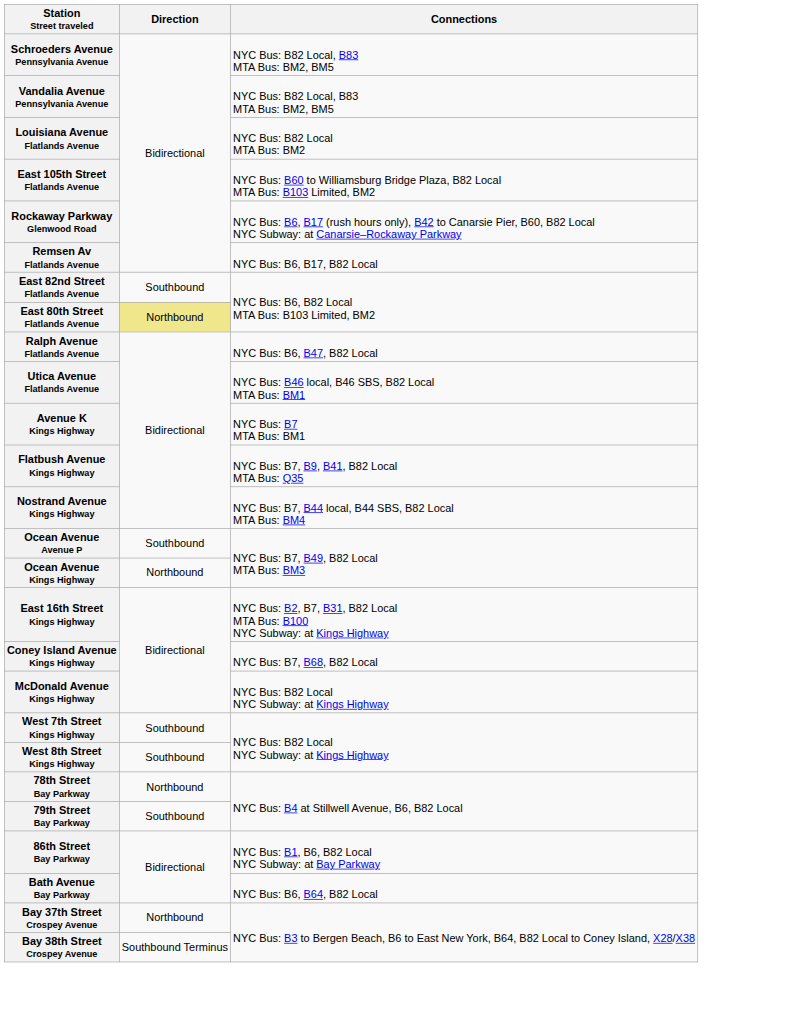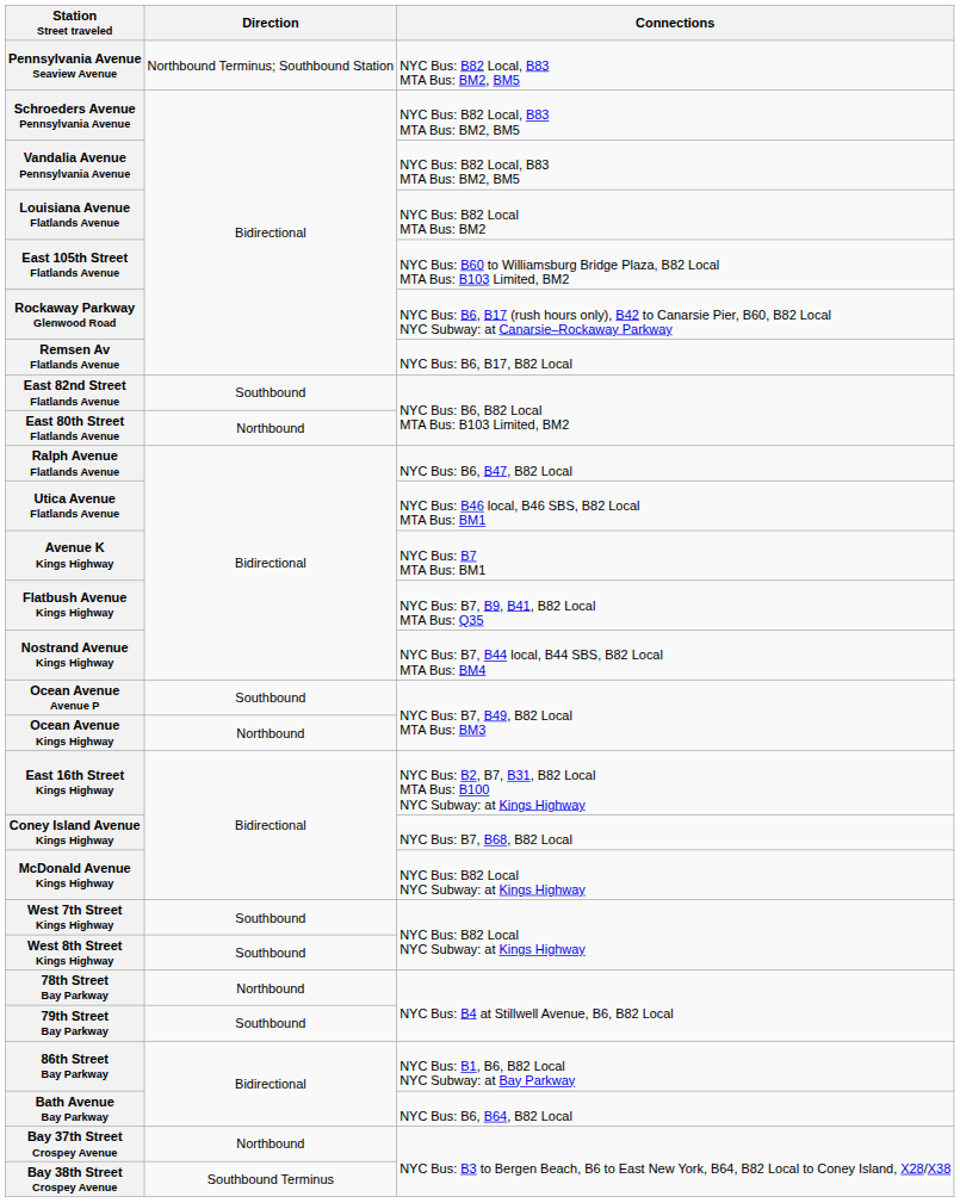 <table class="wikitable collapsible" style="font-size: 95%;">
 <tr>
 <th>Station<br><small>Street traveled</small></th>
 <th>Direction</th>
 <th>Connections</th>
+</tr>
+<tr>
+<th>Pennsylvania Avenue<br><small>Seaview Avenue</small></th>
+<td style="text-align:center;">Northbound Terminus; Southbound Station</td>
+<td><br>NYC Bus: <a href='#'>B82</a> Local, <a href='#'>B83</a><br>MTA Bus: <a href='#'>BM2</a>, <a href='#'>BM5</a></td>
 </tr>
 <tr>
 <th>Schroeders Avenue<br><small>Pennsylvania Avenue</small></th>
 <td rowspan="6" style="text-align:center;">Bidirectional</td>
 <td><br>NYC Bus: B82 Local, <a href='#'>B83</a><br>MTA Bus: BM2, BM5</td>
 </tr>
 <tr>
 <th>Vandalia Avenue<br><small>Pennsylvania Avenue</small></th>
 <td><br>NYC Bus: B82 Local, B83<br>MTA Bus: BM2, BM5</td>
 </tr>
 <tr>
 <th>Louisiana Avenue<br><small>Flatlands Avenue</small></th>
 <td><br>NYC Bus: B82 Local<br>MTA Bus: BM2</td>
 </tr>
 <tr>
 <th>East 105th Street<br><small>Flatlands Avenue</small></th>
 <td><br>NYC Bus: <a href='#'>B60</a> to Williamsburg Bridge Plaza, B82 Local<br>MTA Bus: <a href='#'>B103</a> Limited, BM2</td>
 </tr>
 <tr>
 <th>Rockaway Parkway<br><small>Glenwood Road</small></th>
 <td><br>NYC Bus: <a href='#'>B6</a>, <a href='#'>B17</a> (rush hours only), <a href='#'>B42</a> to Canarsie Pier, B60, B82 Local<br>NYC Subway:  at <a href='#'>Canarsie–Rockaway Parkway</a></td>
 </tr>
 <tr>
 <th>Remsen Av<br><small>Flatlands Avenue</small></th>
 <td><br>NYC Bus: B6, B17, B82 Local</td>
 </tr>
 <tr>
 <th>East 82nd Street<br><small>Flatlands Avenue</small></th>
 <td style="text-align:center;">Southbound</td>
 <td rowspan=2><br>NYC Bus: B6, B82 Local<br>MTA Bus: B103 Limited, BM2</td>
 </tr>
 <tr>
 <th>East 80th Street<br><small>Flatlands Avenue</small></th>
-<td style="background: khaki; text-align:center;">Northbound</td>
+<td style="text-align:center;">Northbound</td>
 </tr>
 <tr>
 <th>Ralph Avenue<br><small>Flatlands Avenue</small></th>
 <td rowspan="5" style="text-align:center;">Bidirectional</td>
 <td><br>NYC Bus: B6, <a href='#'>B47</a>, B82 Local</td>
 </tr>
 <tr>
 <th>Utica Avenue<br><small>Flatlands Avenue</small></th>
 <td><br>NYC Bus: <a href='#'>B46</a> local, B46 SBS, B82 Local<br>MTA Bus: <a href='#'>BM1</a></td>
 </tr>
 <tr>
 <th>Avenue K<br><small>Kings Highway</small></th>
 <td><br>NYC Bus: <a href='#'>B7</a><br>MTA Bus: BM1</td>
 </tr>
 <tr>
 <th>Flatbush Avenue<br><small>Kings Highway</small></th>
 <td><br>NYC Bus: B7, <a href='#'>B9</a>, <a href='#'>B41</a>, B82 Local<br>MTA Bus: <a href='#'>Q35</a></td>
 </tr>
 <tr>
 <th>Nostrand Avenue<br><small>Kings Highway</small></th>
 <td><br>NYC Bus: B7, <a href='#'>B44</a> local, B44 SBS, B82 Local<br>MTA Bus: <a href='#'>BM4</a></td>
 </tr>
 <tr>
 <th>Ocean Avenue<br><small>Avenue P</small></th>
 <td style="text-align:center;">Southbound</td>
 <td rowspan=2><br>NYC Bus: B7, <a href='#'>B49</a>, B82 Local<br>MTA Bus: <a href='#'>BM3</a></td>
 </tr>
 <tr>
 <th>Ocean Avenue<br><small>Kings Highway</small></th>
 <td style="text-align:center;">Northbound</td>
 </tr>
 <tr>
 <th>East 16th Street<br><small>Kings Highway</small></th>
 <td rowspan="3" style="text-align:center;">Bidirectional</td>
 <td><br>NYC Bus: <a href='#'>B2</a>, B7, <a href='#'>B31</a>, B82 Local<br>MTA Bus: <a href='#'>B100</a><br>NYC Subway:  at <a href='#'>Kings Highway</a></td>
 </tr>
 <tr>
 <th>Coney Island Avenue<br><small>Kings Highway</small></th>
 <td><br>NYC Bus: B7, <a href='#'>B68</a>, B82 Local</td>
 </tr>
 <tr>
 <th>McDonald Avenue<br><small>Kings Highway</small></th>
 <td><br>NYC Bus: B82 Local<br>NYC Subway:  at <a href='#'>Kings Highway</a></td>
 </tr>
 <tr>
 <th>West 7th Street<br><small>Kings Highway</small></th>
 <td style="text-align:center;">Southbound</td>
 <td rowspan=2><br>NYC Bus: B82 Local<br>NYC Subway:  at <a href='#'>Kings Highway</a></td>
 </tr>
 <tr>
 <th>West 8th Street<br><small>Kings Highway</small></th>
 <td style="text-align:center;">Southbound</td>
 </tr>
 <tr>
 <th>78th Street<br><small>Bay Parkway</small></th>
 <td style="text-align:center;">Northbound</td>
 <td rowspan=2><br>NYC Bus: <a href='#'>B4</a> at Stillwell Avenue, B6, B82 Local</td>
 </tr>
 <tr>
 <th>79th Street<br><small>Bay Parkway</small></th>
 <td style="text-align:center;">Southbound</td>
 </tr>
 <tr>
 <th>86th Street<br><small>Bay Parkway</small></th>
 <td rowspan="2" style="text-align:center;">Bidirectional</td>
 <td><br>NYC Bus: <a href='#'>B1</a>, B6, B82 Local<br>NYC Subway:  at <a href='#'>Bay Parkway</a></td>
 </tr>
 <tr>
 <th>Bath Avenue<br><small>Bay Parkway</small></th>
 <td><br>NYC Bus: B6, <a href='#'>B64</a>, B82 Local</td>
 </tr>
 <tr>
 <th>Bay 37th Street<br><small>Crospey Avenue</small></th>
 <td style="text-align:center;">Northbound</td>
 <td rowspan=2><br>NYC Bus: <a href='#'>B3</a> to Bergen Beach, B6 to East New York, B64, B82 Local to Coney Island, <a href='#'>X28</a>/<a href='#'>X38</a></td>
 </tr>
 <tr>
 <th>Bay 38th Street<br><small>Crospey Avenue</small></th>
 <td style="text-align:center;">Southbound Terminus</td>
 </tr>
 </table>
